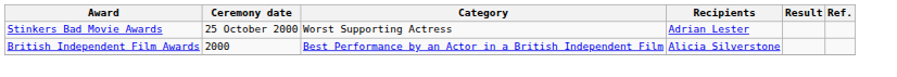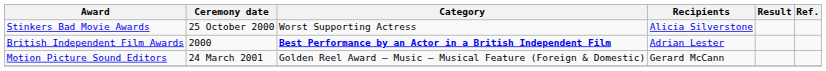 <table class="wikitable sortable plainrowheaders" style="font-size: 95%;">
 <tr>
 <th scope="col">Award</th>
 <th>Ceremony date</th>
 <th scope="col">Category</th>
 <th scope="col">Recipients</th>
 <th scope="col">Result</th>
 <th>Ref.</th>
 </tr>
 <tr>
 <td><a href='#'>Stinkers Bad Movie Awards</a></td>
 <td>25 October 2000</td>
 <td>Worst Supporting Actress</td>
-<td><a href='#'>Adrian Lester</a></td>
+<td><a href='#'>Alicia Silverstone</a></td>
 <td></td>
 <td></td>
 </tr>
 <tr>
 <td><a href='#'>British Independent Film Awards</a></td>
 <td>2000</td>
-<td><a href='#'>Best Performance by an Actor in a British Independent Film</a></td>
-<td><a href='#'>Alicia Silverstone</a></td>
+<td><strong><a href='#'>Best Performance by an Actor in a British Independent Film</a></strong></td>
+<td><a href='#'>Adrian Lester</a></td>
+<td></td>
+<td></td>
+</tr>
+<tr>
+<td><a href='#'>Motion Picture Sound Editors</a></td>
+<td>24 March 2001</td>
+<td>Golden Reel Award – Music – Musical Feature (Foreign & Domestic)</td>
+<td>Gerard McCann</td>
 <td></td>
 <td></td>
 </tr>
 <tr>
 </tr>
 </table>
